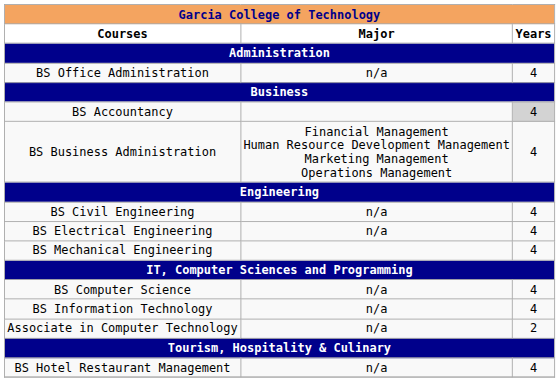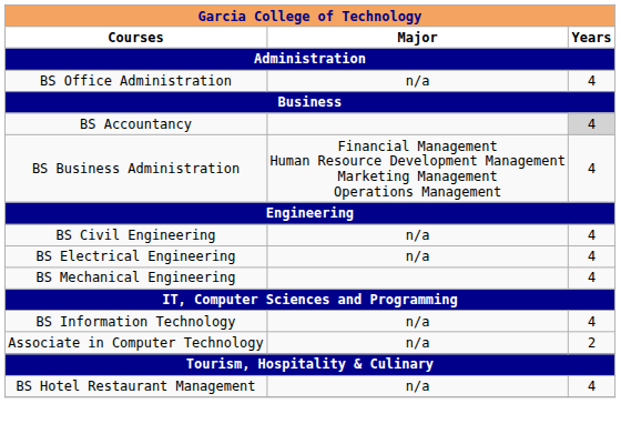 <table class="wikitable" style="text-align:center">
 <tr>
 <th style="background:#F4A460;color:#00008B;" colspan=3>Garcia College of Technology</th>
 </tr>
 <tr>
 <th style="background:white;">Courses</th>
 <th style="background:white;">Major</th>
 <th style="background:white;">Years</th>
 </tr>
 <tr>
 <th style="background:#00008B;color:white;" colspan=3>Administration</th>
 </tr>
 <tr>
 <td>BS Office Administration</td>
 <td>n/a</td>
 <td>4</td>
 </tr>
 <tr>
 <th style="background:#00008B;color:white;" colspan=3>Business</th>
 </tr>
 <tr>
 <td>BS Accountancy</td>
 <td></td>
 <td style="background: lightgrey;">4</td>
 </tr>
 <tr>
 <td>BS Business Administration</td>
 <td>Financial Management<br>Human Resource Development Management<br>Marketing Management<br>Operations Management</td>
 <td>4</td>
 </tr>
 <tr>
 <th style="background:#00008B;color:white;" colspan=3>Engineering</th>
 </tr>
 <tr>
 <td>BS Civil Engineering</td>
 <td>n/a</td>
 <td>4</td>
 </tr>
 <tr>
 <td>BS Electrical Engineering</td>
 <td>n/a</td>
 <td>4</td>
 </tr>
 <tr>
 <td>BS Mechanical Engineering</td>
 <td></td>
 <td>4</td>
 </tr>
 <tr>
 <th style="background:#00008B;color:white;" colspan=3>IT, Computer Sciences and Programming</th>
 </tr>
 <tr>
-<td>BS Computer Science</td>
-<td>n/a</td>
-<td>4</td>
-</tr>
-<tr>
 <td>BS Information Technology</td>
 <td>n/a</td>
 <td>4</td>
 </tr>
 <tr>
 <td>Associate in Computer Technology</td>
 <td>n/a</td>
 <td>2</td>
 </tr>
 <tr>
 <th style="background:#00008B;color:white;" colspan=3>Tourism, Hospitality & Culinary</th>
 </tr>
 <tr>
 <td>BS Hotel Restaurant Management</td>
 <td>n/a</td>
 <td>4</td>
 </tr>
 <tr>
 </tr>
 </table>
